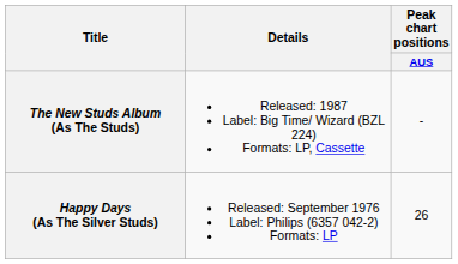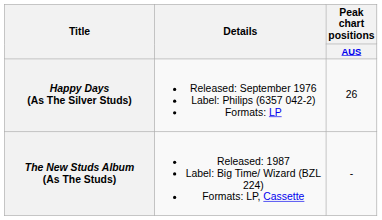 <table class="wikitable plainrowheaders" style="text-align:center;" border="1">
 <tr>
 <th scope="col" rowspan="2" style="width:14em;">Title</th>
 <th scope="col" rowspan="2" style="width:16em;">Details</th>
 <th scope="col" colspan="1">Peak chart positions</th>
 </tr>
 <tr>
 <th scope="col" style="width:3em;font-size:90%;"><a href='#'>AUS</a><br></th>
 </tr>
 <tr>
+<th scope="row"><em>Happy Days</em> <br> (As The Silver Studs)</th>
+<td><br><ul><li>Released: September 1976</li><li>Label: Philips (6357 042-2)</li><li>Formats: <a href='#'>LP</a></li></ul></td>
+<td align="center">26</td>
+</tr>
+<tr>
 <th scope="row"><em>The New Studs Album</em> <br> (As The Studs)</th>
 <td><br><ul><li>Released: 1987</li><li>Label: Big Time/ Wizard (BZL 224)</li><li>Formats: LP, <a href='#'>Cassette</a></li></ul></td>
 <td align="center">-</td>
 </tr>
-<tr>
-<th scope="row"><em>Happy Days</em> <br> (As The Silver Studs)</th>
-<td><br><ul><li>Released: September 1976</li><li>Label: Philips (6357 042-2)</li><li>Formats: <a href='#'>LP</a></li></ul></td>
-<td align="center">26</td>
-</tr>
 </table>
